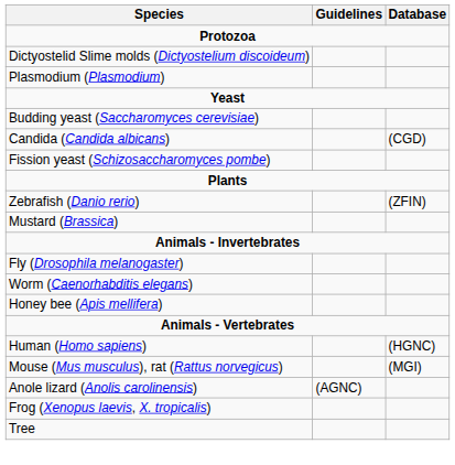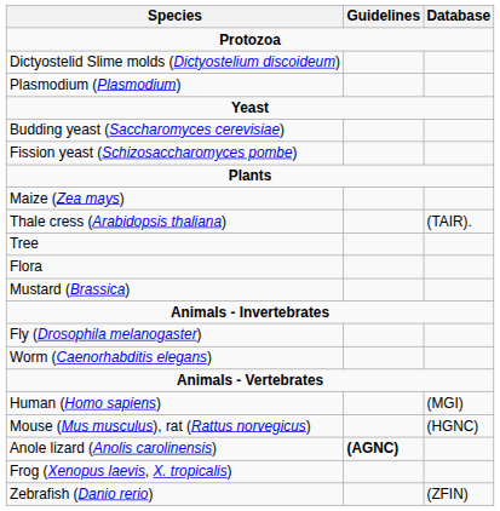 <table class="wikitable" style="margin:0 0 1em 1em">
 <tr>
 <th>Species</th>
 <th>Guidelines</th>
 <th>Database</th>
 </tr>
 <tr>
 <td colspan="3" align="center"><strong>Protozoa</strong></td>
 </tr>
 <tr>
 <td>Dictyostelid Slime molds (<em><a href='#'>Dictyostelium discoideum</a></em>)</td>
 <td></td>
 <td></td>
 </tr>
 <tr>
 <td>Plasmodium (<em><a href='#'>Plasmodium</a></em>)</td>
 <td></td>
 <td></td>
 </tr>
 <tr>
 <td colspan="3" align="center"><strong>Yeast</strong></td>
 </tr>
 <tr>
 <td>Budding yeast (<em><a href='#'>Saccharomyces cerevisiae</a></em>)</td>
 <td></td>
 <td></td>
 </tr>
 <tr>
-<td>Candida (<em><a href='#'>Candida albicans</a></em>)</td>
-<td></td>
-<td> (CGD)</td>
-</tr>
-<tr>
 <td>Fission yeast (<em><a href='#'>Schizosaccharomyces pombe</a></em>)</td>
 <td></td>
 <td></td>
 </tr>
 <tr>
 <td colspan="3" align="center"><strong>Plants</strong></td>
 </tr>
 <tr>
-<td>Zebrafish (<em><a href='#'>Danio rerio</a></em>)</td>
+<td>Maize (<em><a href='#'>Zea mays</a></em>)</td>
 <td></td>
-<td> (ZFIN)</td>
+<td></td>
+</tr>
+<tr>
+<td>Thale cress (<em><a href='#'>Arabidopsis thaliana</a></em>)</td>
+<td></td>
+<td> (TAIR).</td>
+</tr>
+<tr>
+<td>Tree</td>
+<td></td>
+<td></td>
+</tr>
+<tr>
+<td>Flora</td>
+<td></td>
+<td></td>
 </tr>
 <tr>
 <td>Mustard (<em><a href='#'>Brassica</a></em>)</td>
 <td></td>
 <td></td>
 </tr>
 <tr>
 <td colspan="3" align="center"><strong>Animals - Invertebrates</strong></td>
 </tr>
 <tr>
 <td>Fly (<em><a href='#'>Drosophila melanogaster</a></em>)</td>
 <td></td>
 <td></td>
 </tr>
 <tr>
 <td>Worm (<em><a href='#'>Caenorhabditis elegans</a></em>)</td>
 <td>  </td>
 <td></td>
 </tr>
 <tr>
-<td>Honey bee (<em><a href='#'>Apis mellifera</a></em>)</td>
-<td></td>
-<td></td>
-</tr>
-<tr>
 <td colspan="3" align="center"><strong>Animals - Vertebrates</strong></td>
 </tr>
 <tr>
 <td>Human (<em><a href='#'>Homo sapiens</a></em>)</td>
 <td></td>
-<td> (HGNC)</td>
+<td> (MGI)</td>
 </tr>
 <tr>
 <td>Mouse (<em><a href='#'>Mus musculus</a></em>), rat (<em><a href='#'>Rattus norvegicus</a></em>)</td>
 <td></td>
-<td> (MGI)</td>
+<td> (HGNC)</td>
 </tr>
 <tr>
 <td>Anole lizard (<em><a href='#'>Anolis carolinensis</a></em>)</td>
-<td>  (AGNC)</td>
+<td><strong>  (AGNC)</strong></td>
 <td></td>
 </tr>
 <tr>
 <td>Frog (<em><a href='#'>Xenopus laevis</a></em>, <em><a href='#'>X. tropicalis</a></em>)</td>
 <td></td>
 <td></td>
 </tr>
 <tr>
-<td>Tree</td>
+<td>Zebrafish (<em><a href='#'>Danio rerio</a></em>)</td>
 <td></td>
-<td></td>
+<td> (ZFIN)</td>
 </tr>
 </table>
